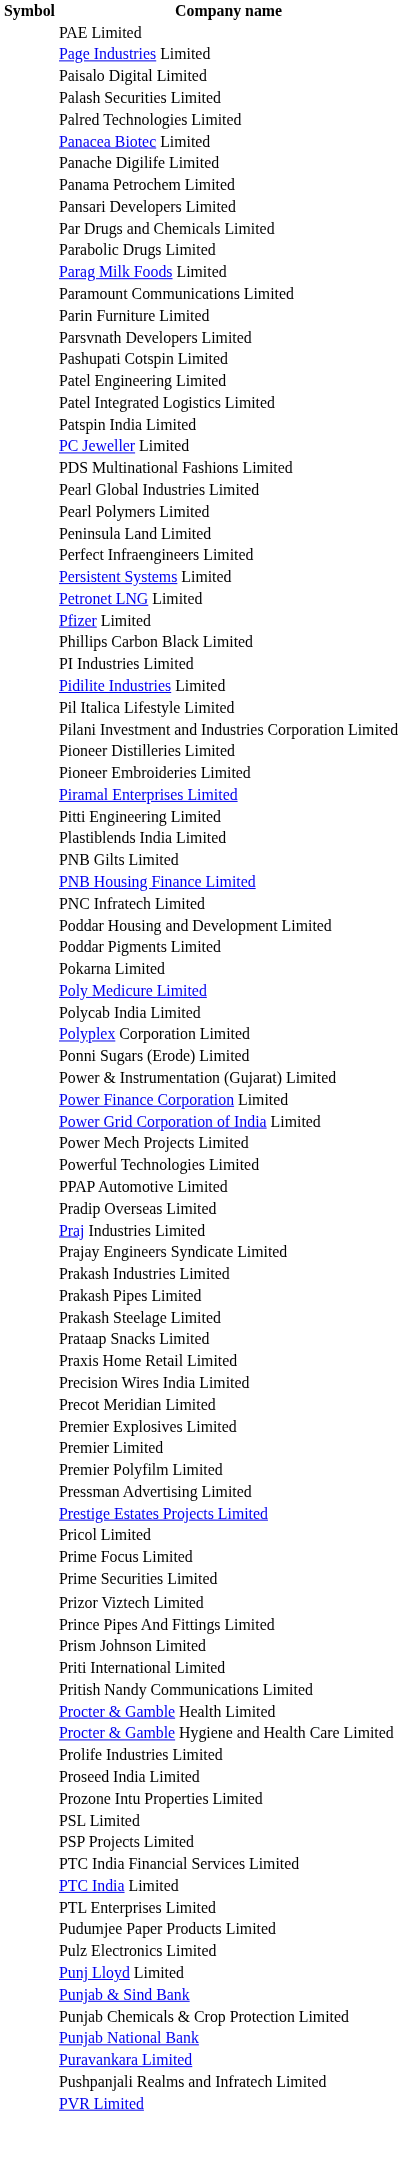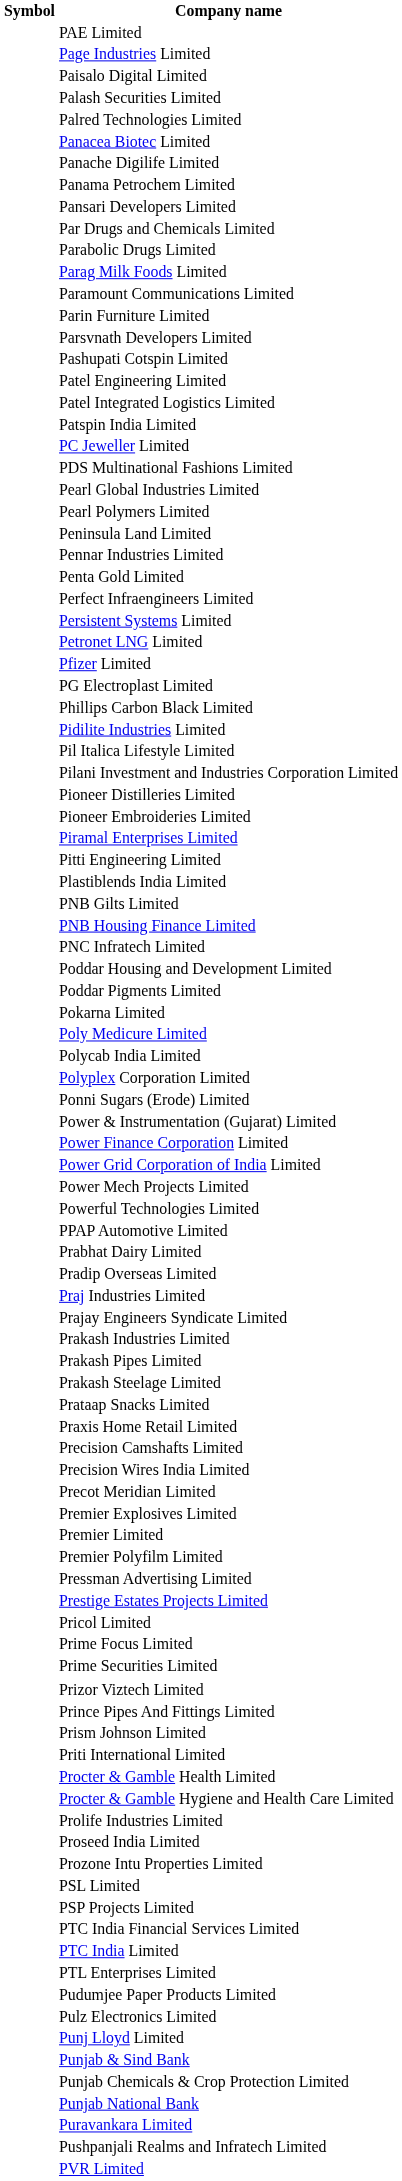 <table style="background:transparent;">
 <tr>
 <th>Symbol</th>
 <th>Company name</th>
 </tr>
 <tr>
 <td></td>
 <td>PAE Limited</td>
 </tr>
 <tr>
 <td></td>
 <td><a href='#'>Page Industries</a> Limited</td>
 </tr>
 <tr>
 <td></td>
 <td>Paisalo Digital Limited</td>
 </tr>
 <tr>
 <td></td>
 <td>Palash Securities Limited</td>
 </tr>
 <tr>
 <td></td>
 <td>Palred Technologies Limited</td>
 </tr>
 <tr>
 <td></td>
 <td><a href='#'>Panacea Biotec</a> Limited</td>
 </tr>
 <tr>
 <td></td>
 <td>Panache Digilife Limited</td>
 </tr>
 <tr>
 <td></td>
 <td>Panama Petrochem Limited</td>
 </tr>
 <tr>
 <td></td>
 <td>Pansari Developers Limited</td>
 </tr>
 <tr>
 <td></td>
 <td>Par Drugs and Chemicals Limited</td>
 </tr>
 <tr>
 <td></td>
 <td>Parabolic Drugs Limited</td>
 </tr>
 <tr>
 <td></td>
 <td><a href='#'>Parag Milk Foods</a> Limited</td>
 </tr>
 <tr>
 <td></td>
 <td>Paramount Communications Limited</td>
 </tr>
 <tr>
 <td></td>
 <td>Parin Furniture Limited</td>
 </tr>
 <tr>
 <td></td>
 <td>Parsvnath Developers Limited</td>
 </tr>
 <tr>
 <td></td>
 <td>Pashupati Cotspin Limited</td>
 </tr>
 <tr>
 <td></td>
 <td>Patel Engineering Limited</td>
 </tr>
 <tr>
 <td></td>
 <td>Patel Integrated Logistics Limited</td>
 </tr>
 <tr>
 <td></td>
 <td>Patspin India Limited</td>
 </tr>
 <tr>
 <td></td>
 <td><a href='#'>PC Jeweller</a> Limited</td>
 </tr>
 <tr>
 <td></td>
 <td>PDS Multinational Fashions Limited</td>
 </tr>
 <tr>
 <td></td>
 <td>Pearl Global Industries Limited</td>
 </tr>
 <tr>
 <td></td>
 <td>Pearl Polymers Limited</td>
 </tr>
 <tr>
 <td></td>
 <td>Peninsula Land Limited</td>
 </tr>
 <tr>
 <td></td>
+<td>Pennar Industries Limited</td>
+</tr>
+<tr>
+<td></td>
+<td>Penta Gold Limited</td>
+</tr>
+<tr>
+<td></td>
 <td>Perfect Infraengineers Limited</td>
 </tr>
 <tr>
 <td></td>
 <td><a href='#'>Persistent Systems</a> Limited</td>
 </tr>
 <tr>
 <td></td>
 <td><a href='#'>Petronet LNG</a> Limited</td>
 </tr>
 <tr>
 <td></td>
 <td><a href='#'>Pfizer</a> Limited</td>
 </tr>
 <tr>
 <td></td>
-<td>Phillips Carbon Black Limited</td>
+<td>PG Electroplast Limited</td>
 </tr>
 <tr>
 <td></td>
-<td>PI Industries Limited</td>
+<td>Phillips Carbon Black Limited</td>
 </tr>
 <tr>
 <td></td>
 <td><a href='#'>Pidilite Industries</a> Limited</td>
 </tr>
 <tr>
 <td></td>
 <td>Pil Italica Lifestyle Limited</td>
 </tr>
 <tr>
 <td></td>
 <td>Pilani Investment and Industries Corporation Limited</td>
 </tr>
 <tr>
 <td></td>
 <td>Pioneer Distilleries Limited</td>
 </tr>
 <tr>
 <td></td>
 <td>Pioneer Embroideries Limited</td>
 </tr>
 <tr>
 <td></td>
 <td><a href='#'>Piramal Enterprises Limited</a></td>
 </tr>
 <tr>
 <td></td>
 <td>Pitti Engineering Limited</td>
 </tr>
 <tr>
 <td></td>
 <td>Plastiblends India Limited</td>
 </tr>
 <tr>
 <td></td>
 <td>PNB Gilts Limited</td>
 </tr>
 <tr>
 <td></td>
 <td><a href='#'>PNB Housing Finance Limited</a></td>
 </tr>
 <tr>
 <td></td>
 <td>PNC Infratech Limited</td>
 </tr>
 <tr>
 <td></td>
 <td>Poddar Housing and Development Limited</td>
 </tr>
 <tr>
 <td></td>
 <td>Poddar Pigments Limited</td>
 </tr>
 <tr>
 <td></td>
 <td>Pokarna Limited</td>
 </tr>
 <tr>
 <td></td>
 <td><a href='#'>Poly Medicure Limited</a></td>
 </tr>
 <tr>
 <td></td>
 <td>Polycab India Limited</td>
 </tr>
 <tr>
 <td></td>
 <td><a href='#'>Polyplex</a> Corporation Limited</td>
 </tr>
 <tr>
 <td></td>
 <td>Ponni Sugars (Erode) Limited</td>
 </tr>
 <tr>
 <td></td>
 <td>Power & Instrumentation (Gujarat) Limited</td>
 </tr>
 <tr>
 <td></td>
 <td><a href='#'>Power Finance Corporation</a> Limited</td>
 </tr>
 <tr>
 <td></td>
 <td><a href='#'>Power Grid Corporation of India</a> Limited</td>
 </tr>
 <tr>
 <td></td>
 <td>Power Mech Projects Limited</td>
 </tr>
 <tr>
 <td></td>
 <td>Powerful Technologies Limited</td>
 </tr>
 <tr>
 <td></td>
 <td>PPAP Automotive Limited</td>
 </tr>
 <tr>
 <td></td>
+<td>Prabhat Dairy Limited</td>
+</tr>
+<tr>
+<td></td>
 <td>Pradip Overseas Limited</td>
 </tr>
 <tr>
 <td></td>
 <td><a href='#'>Praj</a> Industries Limited</td>
 </tr>
 <tr>
 <td></td>
 <td>Prajay Engineers Syndicate Limited</td>
 </tr>
 <tr>
 <td></td>
 <td>Prakash Industries Limited</td>
 </tr>
 <tr>
 <td></td>
 <td>Prakash Pipes Limited</td>
 </tr>
 <tr>
 <td></td>
 <td>Prakash Steelage Limited</td>
 </tr>
 <tr>
 <td></td>
 <td>Prataap Snacks Limited</td>
 </tr>
 <tr>
 <td></td>
 <td>Praxis Home Retail Limited</td>
+</tr>
+<tr>
+<td></td>
+<td>Precision Camshafts Limited</td>
 </tr>
 <tr>
 <td></td>
 <td>Precision Wires India Limited</td>
 </tr>
 <tr>
 <td></td>
 <td>Precot Meridian Limited</td>
 </tr>
 <tr>
 <td></td>
 <td>Premier Explosives Limited</td>
 </tr>
 <tr>
 <td></td>
 <td>Premier Limited</td>
 </tr>
 <tr>
 <td></td>
 <td>Premier Polyfilm Limited</td>
 </tr>
 <tr>
 <td></td>
 <td>Pressman Advertising Limited</td>
 </tr>
 <tr>
 <td></td>
 <td><a href='#'>Prestige Estates Projects Limited</a></td>
 </tr>
 <tr>
 <td></td>
 <td>Pricol Limited</td>
 </tr>
 <tr>
 <td></td>
 <td>Prime Focus Limited</td>
 </tr>
 <tr>
 <td></td>
 <td>Prime Securities Limited</td>
 </tr>
 <tr>
 </tr>
 <tr>
 <td></td>
 <td>Prizor Viztech Limited</td>
 </tr>
 <tr>
 <td></td>
 <td>Prince Pipes And Fittings Limited</td>
 </tr>
 <tr>
 <td></td>
 <td>Prism Johnson Limited</td>
 </tr>
 <tr>
 <td></td>
 <td>Priti International Limited</td>
-</tr>
-<tr>
-<td></td>
-<td>Pritish Nandy Communications Limited</td>
 </tr>
 <tr>
 <td></td>
 <td><a href='#'>Procter & Gamble</a> Health Limited</td>
 </tr>
 <tr>
 <td></td>
 <td><a href='#'>Procter & Gamble</a> Hygiene and Health Care Limited</td>
 </tr>
 <tr>
 <td></td>
 <td>Prolife Industries Limited</td>
 </tr>
 <tr>
 <td></td>
 <td>Proseed India Limited</td>
 </tr>
 <tr>
 <td></td>
 <td>Prozone Intu Properties Limited</td>
 </tr>
 <tr>
 <td></td>
 <td>PSL Limited</td>
 </tr>
 <tr>
 <td></td>
 <td>PSP Projects Limited</td>
 </tr>
 <tr>
 <td></td>
 <td>PTC India Financial Services Limited</td>
 </tr>
 <tr>
 <td></td>
 <td><a href='#'>PTC India</a> Limited</td>
 </tr>
 <tr>
 <td></td>
 <td>PTL Enterprises Limited</td>
 </tr>
 <tr>
 <td></td>
 <td>Pudumjee Paper Products Limited</td>
 </tr>
 <tr>
 <td></td>
 <td>Pulz Electronics Limited</td>
 </tr>
 <tr>
 <td></td>
 <td><a href='#'>Punj Lloyd</a> Limited</td>
 </tr>
 <tr>
 <td></td>
 <td><a href='#'>Punjab & Sind Bank</a></td>
 </tr>
 <tr>
 <td></td>
 <td>Punjab Chemicals & Crop Protection Limited</td>
 </tr>
 <tr>
 <td></td>
 <td><a href='#'>Punjab National Bank</a></td>
 </tr>
 <tr>
 <td></td>
 <td><a href='#'>Puravankara Limited</a></td>
 </tr>
 <tr>
 <td></td>
 <td>Pushpanjali Realms and Infratech Limited</td>
 </tr>
 <tr>
 <td></td>
 <td><a href='#'>PVR Limited</a></td>
 </tr>
 <tr>
 </tr>
 </table>
